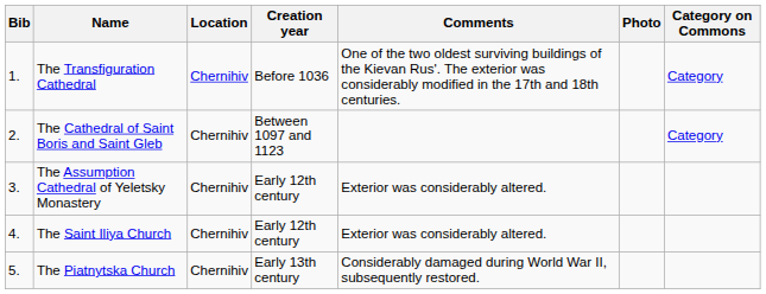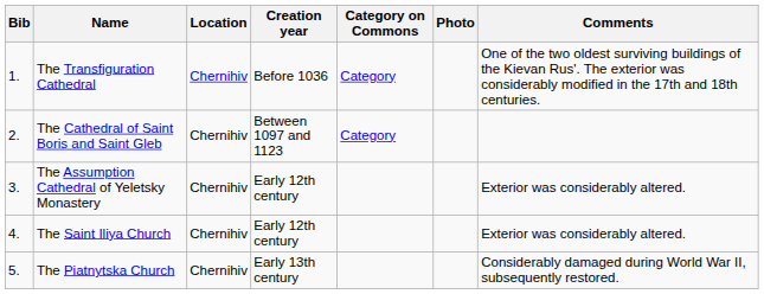 <table class="wikitable sortable" width="100%">
 <tr>
 <th>Bib</th>
 <th>Name</th>
 <th>Location</th>
 <th>Creation year</th>
+<th>Category on Commons</th>
+<th>Photo</th>
 <th>Comments</th>
-<th>Photo</th>
-<th>Category on Commons</th>
 </tr>
 <tr>
 <td>1.</td>
 <td>The <a href='#'>Transfiguration Cathedral</a></td>
 <td><a href='#'>Chernihiv</a></td>
 <td>Before 1036</td>
+<td><a href='#'>Category</a></td>
+<td></td>
 <td>One of the two oldest surviving buildings of the Kievan Rus'. The exterior was considerably modified in the 17th and 18th centuries.</td>
-<td></td>
-<td><a href='#'>Category</a></td>
 </tr>
 <tr>
 <td>2.</td>
 <td>The <a href='#'>Cathedral of Saint Boris and Saint Gleb</a></td>
 <td>Chernihiv</td>
 <td>Between 1097 and 1123</td>
+<td><a href='#'>Category</a></td>
 <td></td>
 <td></td>
-<td><a href='#'>Category</a></td>
 </tr>
 <tr>
 <td>3.</td>
 <td>The <a href='#'>Assumption Cathedral</a> of Yeletsky Monastery</td>
 <td>Chernihiv</td>
 <td>Early 12th century</td>
-<td>Exterior was considerably altered.</td>
 <td></td>
 <td></td>
+<td>Exterior was considerably altered.</td>
 </tr>
 <tr>
 <td>4.</td>
 <td>The <a href='#'>Saint Iliya Church</a></td>
 <td>Chernihiv</td>
 <td>Early 12th century</td>
-<td>Exterior was considerably altered.</td>
 <td></td>
 <td></td>
+<td>Exterior was considerably altered.</td>
 </tr>
 <tr>
 <td>5.</td>
 <td>The <a href='#'>Piatnytska Church</a></td>
 <td>Chernihiv</td>
 <td>Early 13th century</td>
-<td>Considerably damaged during World War II, subsequently restored.</td>
 <td></td>
 <td></td>
+<td>Considerably damaged during World War II, subsequently restored.</td>
 </tr>
 </table>
